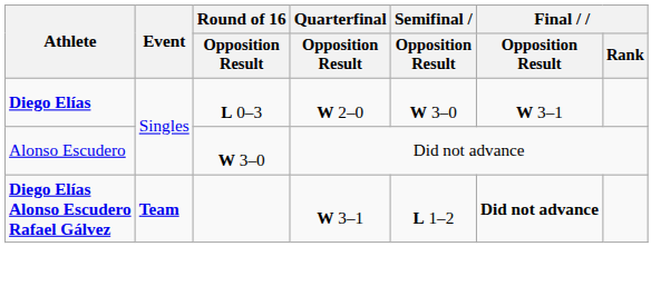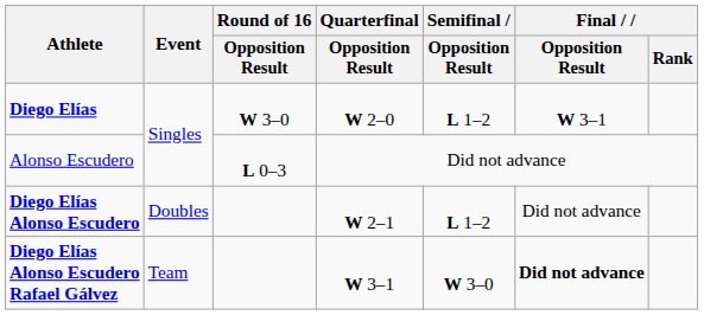 <table class=wikitable style=font-size:90%;text-align:center>
 <tr>
 <th rowspan=2>Athlete</th>
 <th rowspan=2>Event</th>
 <th>Round of 16</th>
 <th>Quarterfinal</th>
 <th>Semifinal / </th>
 <th colspan=2>Final /  / </th>
 </tr>
 <tr style=font-size:95%>
 <th>Opposition<br>Result</th>
 <th>Opposition<br>Result</th>
 <th>Opposition<br>Result</th>
 <th>Opposition<br>Result</th>
 <th>Rank</th>
 </tr>
 <tr>
 <td align=left><strong><a href='#'>Diego Elías</a></strong></td>
 <td align=left rowspan=2><a href='#'>Singles</a></td>
-<td><br><strong>L</strong> 0–3</td>
+<td><br><strong>W</strong> 3–0</td>
 <td><br><strong>W</strong> 2–0</td>
-<td><br><strong>W</strong> 3–0</td>
+<td><br><strong>L</strong> 1–2</td>
 <td><br><strong>W</strong> 3–1</td>
 <td></td>
 </tr>
 <tr>
 <td align=left><a href='#'>Alonso Escudero</a></td>
-<td><br><strong>W</strong> 3–0</td>
+<td><br><strong>L</strong> 0–3</td>
 <td colspan=4>Did not advance</td>
 </tr>
 <tr>
+<td align=left><strong><a href='#'>Diego Elías</a><br><a href='#'>Alonso Escudero</a></strong></td>
+<td align=left><a href='#'>Doubles</a></td>
+<td></td>
+<td><br><strong>W</strong> 2–1</td>
+<td><br><strong>L</strong> 1–2</td>
+<td>Did not advance</td>
+<td></td>
+</tr>
+<tr>
 <td align=left><strong><a href='#'>Diego Elías</a><br><a href='#'>Alonso Escudero</a><br><a href='#'>Rafael Gálvez</a></strong></td>
-<td align=left><strong><a href='#'>Team</a></strong></td>
+<td align=left><a href='#'>Team</a></td>
 <td></td>
 <td><br><strong>W</strong> 3–1</td>
-<td><br><strong>L</strong> 1–2</td>
+<td><br><strong>W</strong> 3–0</td>
 <td><strong>Did not advance</strong></td>
 <td></td>
 </tr>
 </table>
